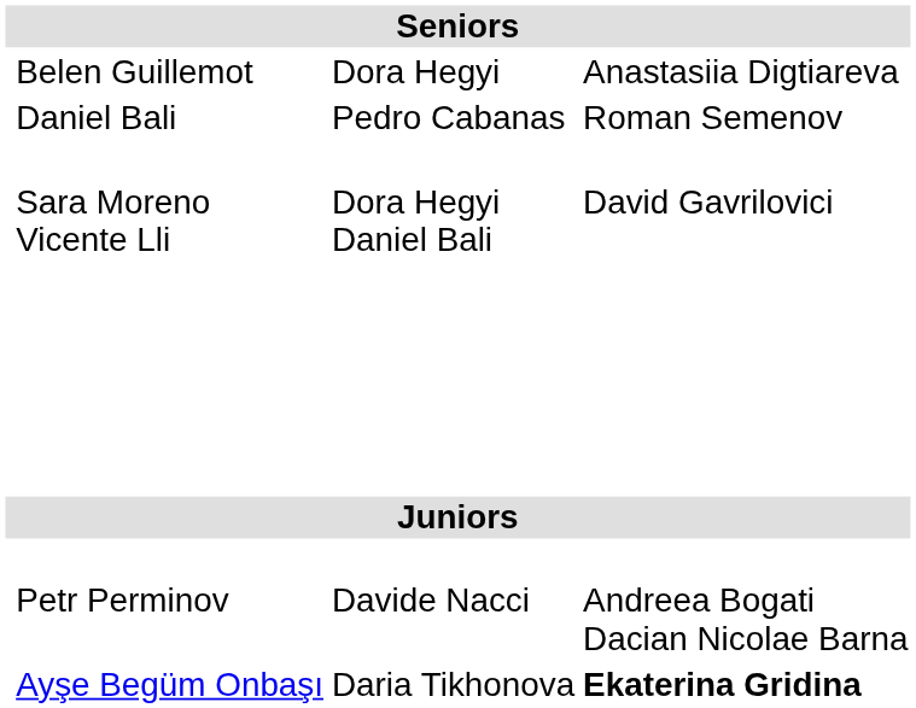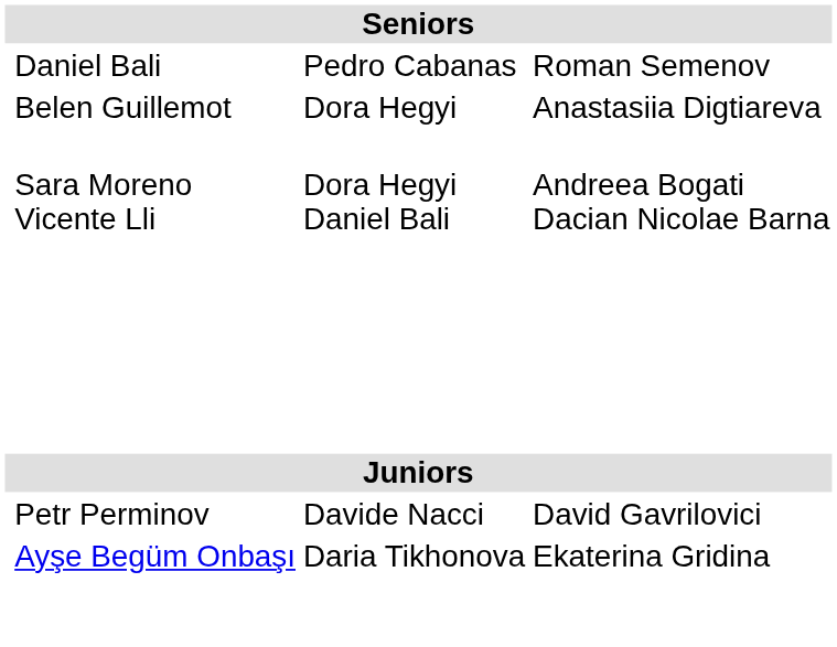 <table>
 <tr bgcolor="DFDFDF">
 <td colspan="4" align="center"><strong>Seniors</strong></td>
+</tr>
+<tr>
+<td><br></td>
+<td>Daniel Bali<br></td>
+<td>Pedro Cabanas<br></td>
+<td>Roman Semenov<br></td>
 </tr>
 <tr>
 <td><br></td>
 <td>Belen Guillemot<br></td>
 <td>Dora Hegyi<br></td>
 <td>Anastasiia Digtiareva<br></td>
 </tr>
 <tr>
 <td><br></td>
-<td>Daniel Bali<br></td>
-<td>Pedro Cabanas<br></td>
-<td>Roman Semenov<br></td>
-</tr>
-<tr>
-<td><br></td>
 <td><br>Sara Moreno <br>Vicente Lli</td>
 <td><br>Dora Hegyi<br>Daniel Bali</td>
-<td>David Gavrilovici<br></td>
+<td><br>Andreea Bogati<br>Dacian Nicolae Barna</td>
 </tr>
 <tr>
 <td><br></td>
 <td></td>
 <td></td>
 <td></td>
 </tr>
 <tr>
 <td><br></td>
 <td></td>
 <td></td>
 <td></td>
 </tr>
 <tr>
 <td><br></td>
 <td></td>
 <td></td>
 <td></td>
 </tr>
 <tr>
 <td><br></td>
 <td></td>
 <td></td>
 <td></td>
 </tr>
 <tr>
 <td><br></td>
 <td></td>
 <td></td>
 <td></td>
 </tr>
 <tr bgcolor="DFDFDF">
 <td colspan="4" align="center"><strong>Juniors</strong></td>
 </tr>
 <tr>
 <td><br></td>
 <td>Petr Perminov<br></td>
 <td>Davide Nacci<br></td>
-<td><br>Andreea Bogati<br>Dacian Nicolae Barna</td>
+<td>David Gavrilovici<br></td>
 </tr>
 <tr>
 <td><br></td>
 <td><a href='#'>Ayşe Begüm Onbaşı</a><br></td>
 <td>Daria Tikhonova<br></td>
-<td><strong>Ekaterina Gridina<br></strong></td>
+<td>Ekaterina Gridina<br></td>
 </tr>
 <tr>
 <td><br></td>
 <td></td>
 <td></td>
 <td></td>
 </tr>
 <tr>
 <td><br></td>
 <td></td>
 <td></td>
 <td></td>
 </tr>
 <tr>
 <td><br></td>
 <td></td>
 <td></td>
 <td></td>
 </tr>
 <tr>
 <td><br></td>
 <td></td>
 <td></td>
 <td></td>
 </tr>
 </table>
